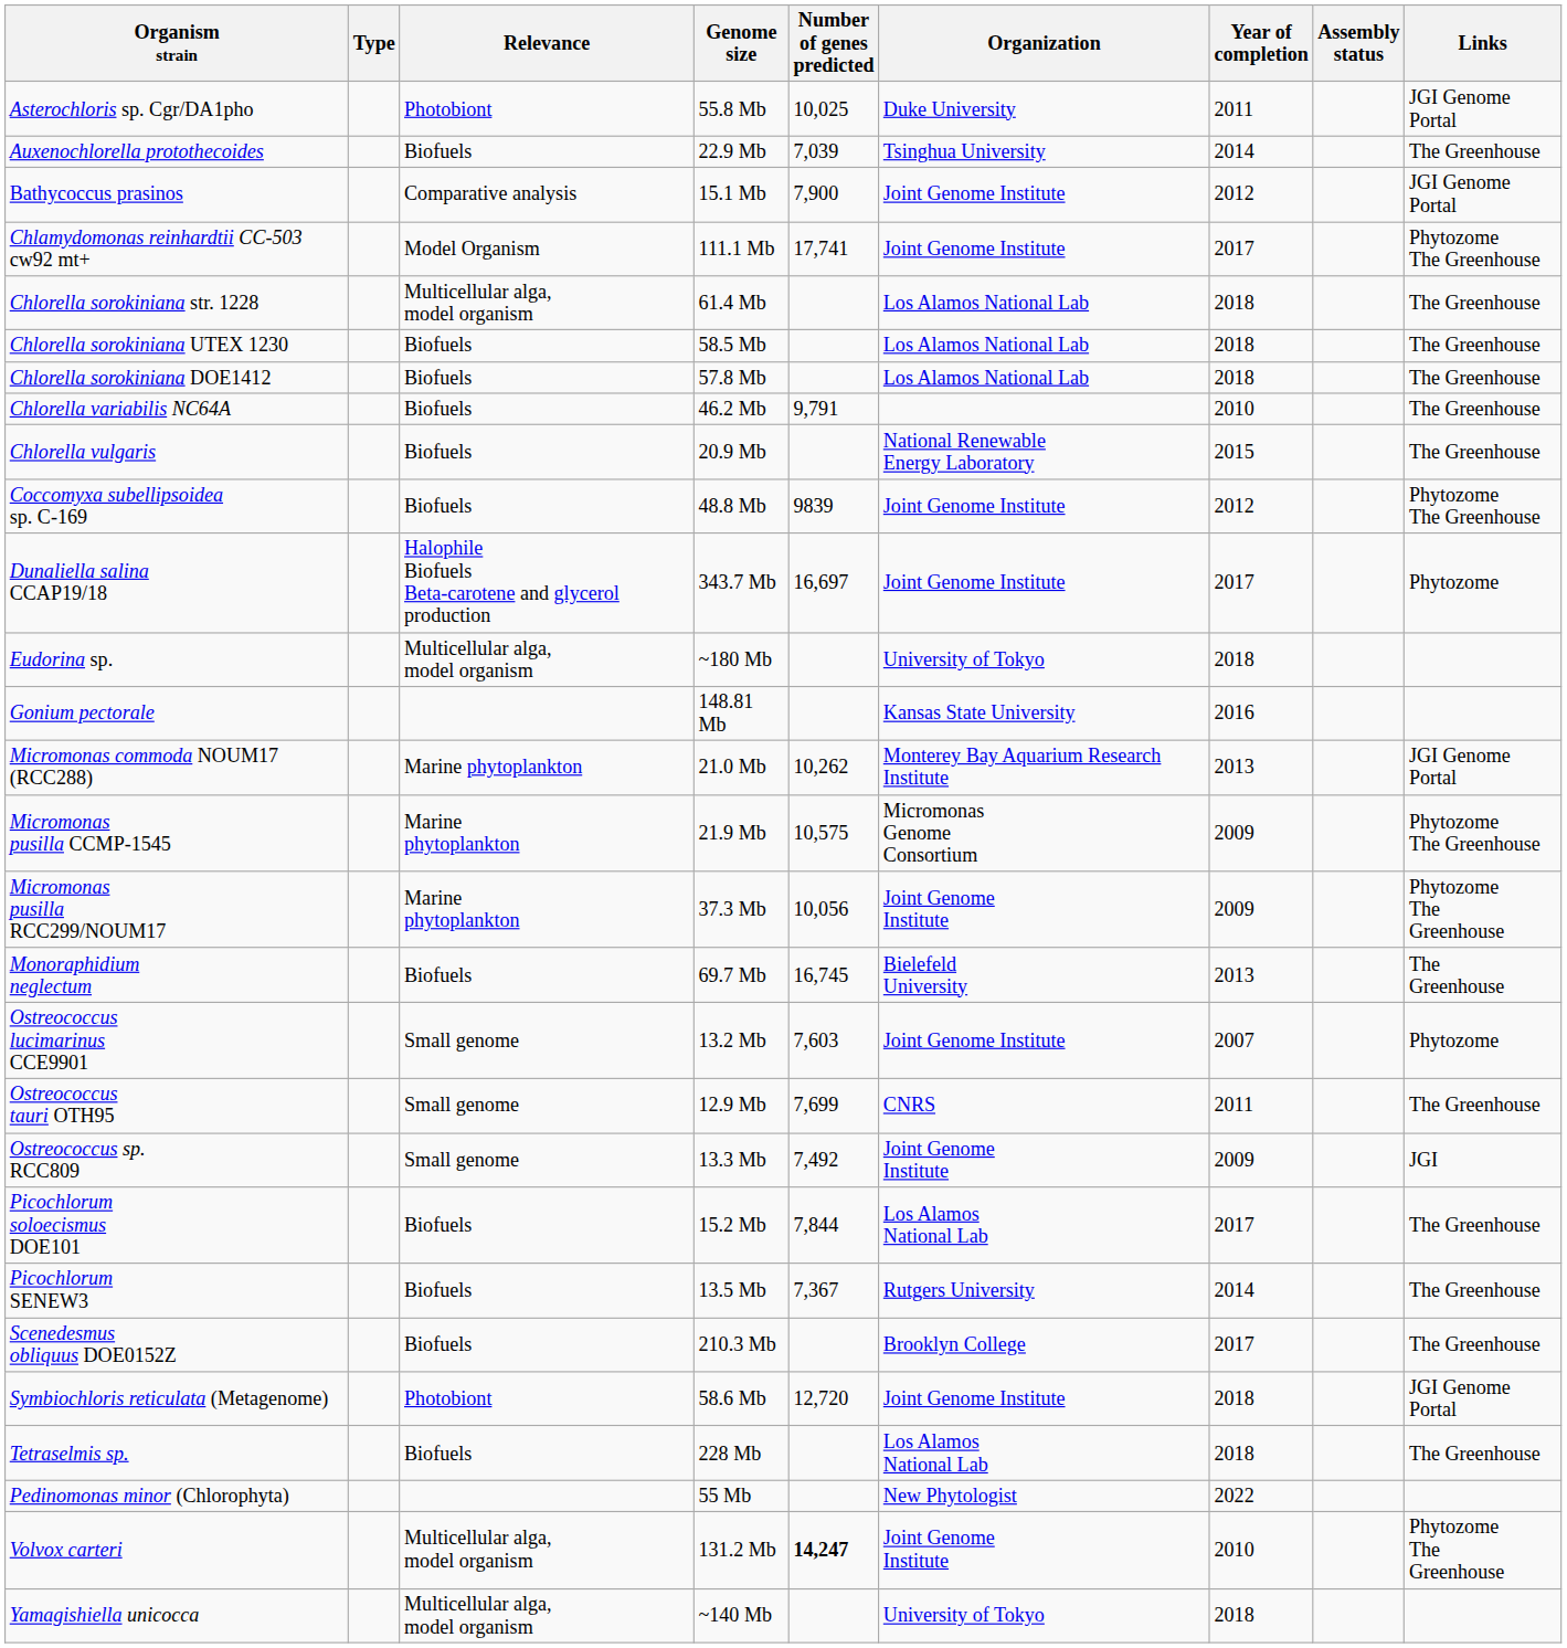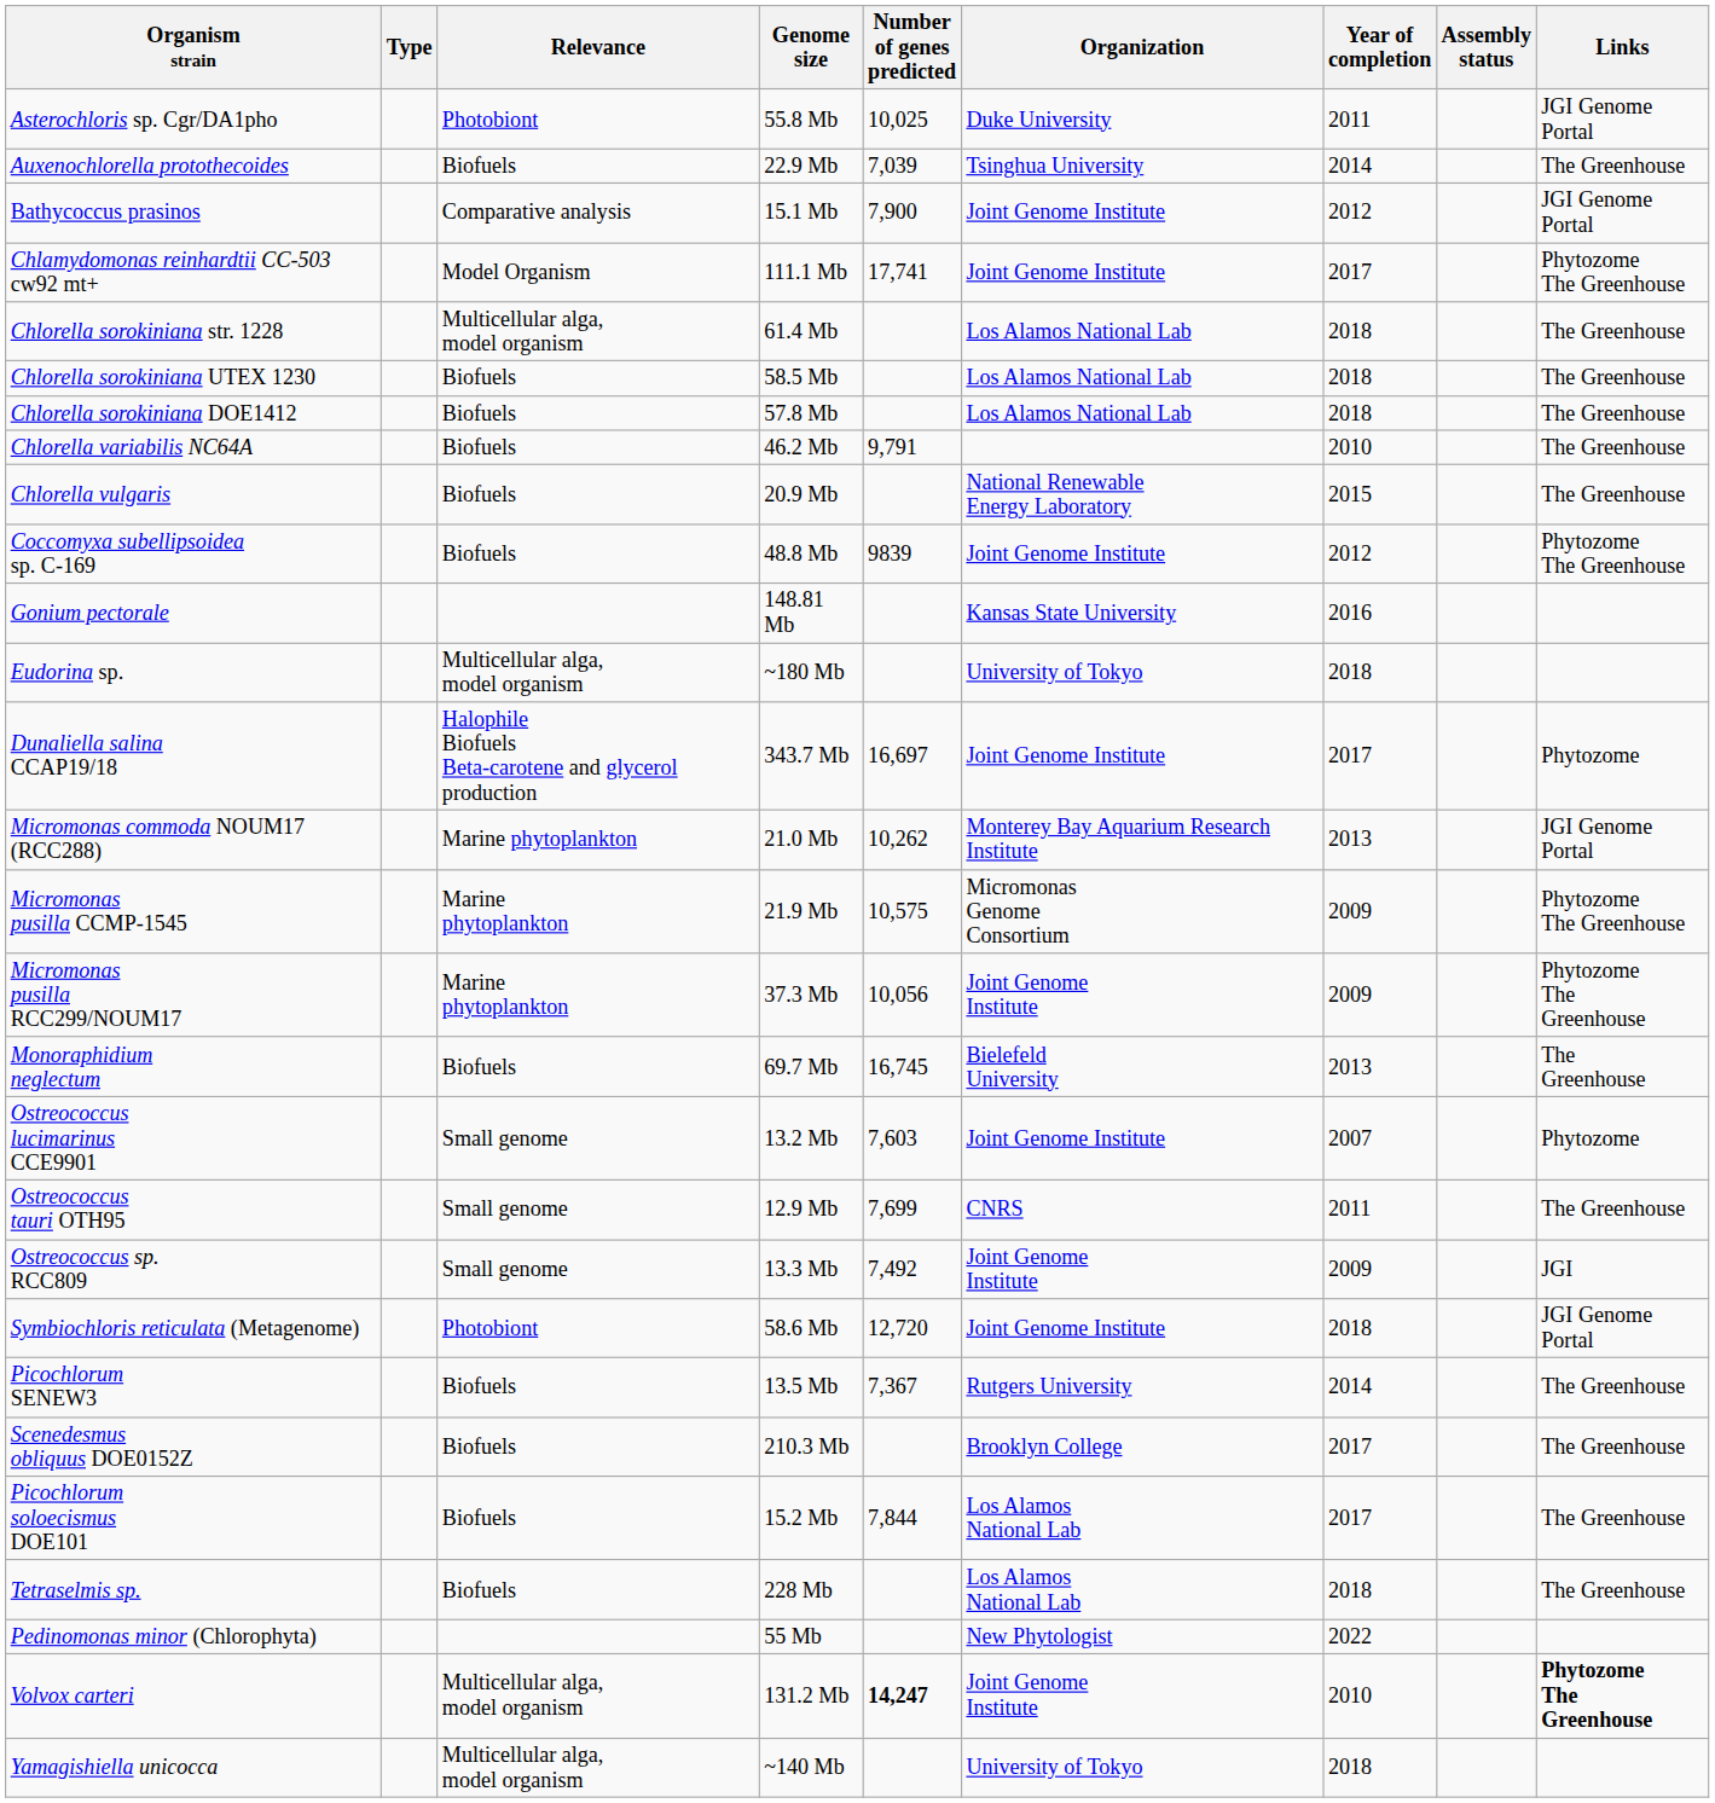 <table class="wikitable sortable mw-collapsible">
 <tr>
 <th>Organism<br><small>strain</small></th>
 <th>Type</th>
 <th>Relevance</th>
 <th>Genome<br>size</th>
 <th>Number<br>of genes<br>predicted</th>
 <th>Organization</th>
 <th>Year of<br>completion</th>
 <th>Assembly<br>status</th>
 <th>Links</th>
 </tr>
 <tr>
 <td><em><a href='#'>Asterochloris</a></em> sp. Cgr/DA1pho</td>
 <td></td>
 <td><a href='#'>Photobiont</a></td>
 <td>55.8 Mb</td>
 <td>10,025</td>
 <td><a href='#'>Duke University</a></td>
 <td>2011</td>
 <td></td>
 <td>JGI Genome Portal</td>
 </tr>
 <tr>
 <td><em><a href='#'>Auxenochlorella protothecoides</a></em></td>
 <td></td>
 <td>Biofuels</td>
 <td>22.9 Mb</td>
 <td>7,039</td>
 <td><a href='#'>Tsinghua University</a></td>
 <td>2014</td>
 <td></td>
 <td>The Greenhouse</td>
 </tr>
 <tr>
 <td><a href='#'>Bathycoccus prasinos</a></td>
 <td></td>
 <td>Comparative analysis</td>
 <td>15.1 Mb</td>
 <td>7,900</td>
 <td><a href='#'>Joint Genome Institute</a></td>
 <td>2012</td>
 <td></td>
 <td>JGI Genome Portal</td>
 </tr>
 <tr>
 <td><em><a href='#'>Chlamydomonas reinhardtii</a> CC-503</em><br>cw92 mt+</td>
 <td></td>
 <td>Model Organism</td>
 <td>111.1 Mb</td>
 <td>17,741</td>
 <td><a href='#'>Joint Genome Institute</a></td>
 <td>2017</td>
 <td></td>
 <td>Phytozome<br>The Greenhouse</td>
 </tr>
 <tr>
 <td><em><a href='#'>Chlorella sorokiniana</a></em> str. 1228</td>
 <td></td>
 <td>Multicellular alga,<br>model organism</td>
 <td>61.4 Mb</td>
 <td></td>
 <td><a href='#'>Los Alamos National Lab</a></td>
 <td>2018</td>
 <td></td>
 <td>The Greenhouse</td>
 </tr>
 <tr>
 <td><em><a href='#'>Chlorella sorokiniana</a></em> UTEX 1230</td>
 <td></td>
 <td>Biofuels</td>
 <td>58.5 Mb</td>
 <td></td>
 <td><a href='#'>Los Alamos National Lab</a></td>
 <td>2018</td>
 <td></td>
 <td>The Greenhouse</td>
 </tr>
 <tr>
 <td><em><a href='#'>Chlorella sorokiniana</a></em> DOE1412</td>
 <td></td>
 <td>Biofuels</td>
 <td>57.8 Mb</td>
 <td></td>
 <td><a href='#'>Los Alamos National Lab</a></td>
 <td>2018</td>
 <td></td>
 <td>The Greenhouse</td>
 </tr>
 <tr>
 <td><em><a href='#'>Chlorella variabilis</a> NC64A</em></td>
 <td></td>
 <td>Biofuels</td>
 <td>46.2 Mb</td>
 <td>9,791</td>
 <td></td>
 <td>2010</td>
 <td></td>
 <td>The Greenhouse</td>
 </tr>
 <tr>
 <td><em><a href='#'>Chlorella vulgaris</a></em></td>
 <td></td>
 <td>Biofuels</td>
 <td>20.9 Mb</td>
 <td></td>
 <td><a href='#'>National Renewable</a><br><a href='#'>Energy Laboratory</a></td>
 <td>2015</td>
 <td></td>
 <td>The Greenhouse</td>
 </tr>
 <tr>
 <td><em><a href='#'>Coccomyxa subellipsoidea</a></em><br>sp. C-169</td>
 <td></td>
 <td>Biofuels</td>
 <td>48.8 Mb</td>
 <td>9839</td>
 <td><a href='#'>Joint Genome Institute</a></td>
 <td>2012</td>
 <td></td>
 <td>Phytozome<br>The Greenhouse</td>
 </tr>
 <tr>
-<td><em><a href='#'>Dunaliella salina</a></em><br>CCAP19/18</td>
+<td><em><a href='#'>Gonium pectorale</a></em></td>
 <td></td>
-<td><a href='#'>Halophile</a><br>Biofuels<br><a href='#'>Beta-carotene</a> and <a href='#'>glycerol</a> production</td>
-<td>343.7 Mb</td>
-<td>16,697</td>
-<td><a href='#'>Joint Genome Institute</a></td>
-<td>2017</td>
 <td></td>
-<td>Phytozome</td>
+<td>148.81 Mb</td>
+<td></td>
+<td><a href='#'>Kansas State University</a></td>
+<td>2016</td>
+<td></td>
+<td></td>
 </tr>
 <tr>
 <td><em><a href='#'>Eudorina</a></em> sp.</td>
 <td></td>
 <td>Multicellular alga,<br>model organism</td>
 <td>~180 Mb</td>
 <td></td>
 <td><a href='#'>University of Tokyo</a></td>
 <td>2018</td>
 <td></td>
 </tr>
 <tr>
-<td><em><a href='#'>Gonium pectorale</a></em></td>
+<td><em><a href='#'>Dunaliella salina</a></em><br>CCAP19/18</td>
 <td></td>
+<td><a href='#'>Halophile</a><br>Biofuels<br><a href='#'>Beta-carotene</a> and <a href='#'>glycerol</a> production</td>
+<td>343.7 Mb</td>
+<td>16,697</td>
+<td><a href='#'>Joint Genome Institute</a></td>
+<td>2017</td>
 <td></td>
-<td>148.81 Mb</td>
-<td></td>
-<td><a href='#'>Kansas State University</a></td>
-<td>2016</td>
-<td></td>
-<td></td>
+<td>Phytozome</td>
 </tr>
 <tr>
 <td><em><a href='#'>Micromonas commoda</a></em> NOUM17 (RCC288)</td>
 <td></td>
 <td>Marine <a href='#'>phytoplankton</a></td>
 <td>21.0 Mb</td>
 <td>10,262</td>
 <td><a href='#'>Monterey Bay Aquarium Research Institute</a></td>
 <td>2013</td>
 <td></td>
 <td>JGI Genome Portal</td>
 </tr>
 <tr>
 <td><em><a href='#'>Micromonas</a></em><br><em><a href='#'>pusilla</a></em> CCMP-1545</td>
 <td></td>
 <td>Marine<br><a href='#'>phytoplankton</a></td>
 <td>21.9 Mb</td>
 <td>10,575</td>
 <td>Micromonas<br>Genome<br>Consortium</td>
 <td>2009</td>
 <td></td>
 <td>Phytozome<br>The Greenhouse</td>
 </tr>
 <tr>
 <td><em><a href='#'>Micromonas</a></em><br><em><a href='#'>pusilla</a></em><br>RCC299/NOUM17</td>
 <td></td>
 <td>Marine<br><a href='#'>phytoplankton</a></td>
 <td>37.3 Mb</td>
 <td>10,056</td>
 <td><a href='#'>Joint Genome</a><br><a href='#'>Institute</a></td>
 <td>2009</td>
 <td></td>
 <td>Phytozome<br>The<br>Greenhouse</td>
 </tr>
 <tr>
 <td><em><a href='#'>Monoraphidium</a></em><br><em><a href='#'>neglectum</a></em></td>
 <td></td>
 <td>Biofuels</td>
 <td>69.7 Mb</td>
 <td>16,745</td>
 <td><a href='#'>Bielefeld</a><br><a href='#'>University</a></td>
 <td>2013</td>
 <td></td>
 <td>The<br>Greenhouse</td>
 </tr>
 <tr>
 <td><em><a href='#'>Ostreococcus</a></em><br><em><a href='#'>lucimarinus</a></em><br>CCE9901</td>
 <td></td>
 <td>Small genome</td>
 <td>13.2 Mb</td>
 <td>7,603</td>
 <td><a href='#'>Joint Genome Institute</a></td>
 <td>2007</td>
 <td></td>
 <td>Phytozome</td>
 </tr>
 <tr>
 <td><em><a href='#'>Ostreococcus</a></em><br><em><a href='#'>tauri</a></em> OTH95</td>
 <td></td>
 <td>Small genome</td>
 <td>12.9 Mb</td>
 <td>7,699</td>
 <td><a href='#'>CNRS</a></td>
 <td>2011</td>
 <td></td>
 <td>The Greenhouse</td>
 </tr>
 <tr>
 <td><em><a href='#'>Ostreococcus</a> sp.</em><br>RCC809</td>
 <td></td>
 <td>Small genome</td>
 <td>13.3 Mb</td>
 <td>7,492</td>
 <td><a href='#'>Joint Genome</a><br><a href='#'>Institute</a></td>
 <td>2009</td>
 <td></td>
 <td>JGI</td>
 </tr>
 <tr>
-<td><em><a href='#'>Picochlorum</a></em><br><em><a href='#'>soloecismus</a></em><br>DOE101</td>
+<td><em><a href='#'>Symbiochloris reticulata</a></em> (Metagenome)</td>
 <td></td>
-<td>Biofuels</td>
-<td>15.2 Mb</td>
-<td>7,844</td>
-<td><a href='#'>Los Alamos</a><br><a href='#'>National Lab</a></td>
-<td>2017</td>
+<td><a href='#'>Photobiont</a></td>
+<td>58.6 Mb</td>
+<td>12,720</td>
+<td><a href='#'>Joint Genome Institute</a></td>
+<td>2018</td>
 <td></td>
-<td>The Greenhouse</td>
+<td>JGI Genome Portal</td>
 </tr>
 <tr>
 <td><em><a href='#'>Picochlorum</a></em><br>SENEW3</td>
 <td></td>
 <td>Biofuels</td>
 <td>13.5 Mb</td>
 <td>7,367</td>
 <td><a href='#'>Rutgers University</a></td>
 <td>2014</td>
 <td></td>
 <td>The Greenhouse</td>
 </tr>
 <tr>
 <td><em><a href='#'>Scenedesmus</a></em><br><em><a href='#'>obliquus</a></em> DOE0152Z</td>
 <td></td>
 <td>Biofuels</td>
 <td>210.3 Mb</td>
 <td></td>
 <td><a href='#'>Brooklyn College</a></td>
 <td>2017</td>
 <td></td>
 <td>The Greenhouse</td>
 </tr>
 <tr>
-<td><em><a href='#'>Symbiochloris reticulata</a></em> (Metagenome)</td>
+<td><em><a href='#'>Picochlorum</a></em><br><em><a href='#'>soloecismus</a></em><br>DOE101</td>
 <td></td>
-<td><a href='#'>Photobiont</a></td>
-<td>58.6 Mb</td>
-<td>12,720</td>
-<td><a href='#'>Joint Genome Institute</a></td>
-<td>2018</td>
+<td>Biofuels</td>
+<td>15.2 Mb</td>
+<td>7,844</td>
+<td><a href='#'>Los Alamos</a><br><a href='#'>National Lab</a></td>
+<td>2017</td>
 <td></td>
-<td>JGI Genome Portal</td>
+<td>The Greenhouse</td>
 </tr>
 <tr>
 <td><em><a href='#'>Tetraselmis sp.</a></em></td>
 <td></td>
 <td>Biofuels</td>
 <td>228 Mb</td>
 <td></td>
 <td><a href='#'>Los Alamos</a><br><a href='#'>National Lab</a></td>
 <td>2018</td>
 <td></td>
 <td>The Greenhouse</td>
 </tr>
 <tr>
 <td><em><a href='#'>Pedinomonas minor</a></em> (Chlorophyta)</td>
 <td></td>
 <td></td>
 <td>55 Mb</td>
 <td></td>
 <td><a href='#'>New Phytologist</a></td>
 <td>2022</td>
 <td></td>
 <td></td>
 </tr>
 <tr>
 <td><em><a href='#'>Volvox carteri</a></em></td>
 <td></td>
 <td>Multicellular alga,<br>model organism</td>
 <td>131.2 Mb</td>
 <td><strong>14,247</strong></td>
 <td><a href='#'>Joint Genome</a><br><a href='#'>Institute</a></td>
 <td>2010</td>
 <td></td>
-<td>Phytozome<br>The<br>Greenhouse</td>
+<td><strong>Phytozome<br>The<br>Greenhouse</strong></td>
 </tr>
 <tr>
 <td><em><a href='#'>Yamagishiella</a> unicocca</em></td>
 <td></td>
 <td>Multicellular alga,<br>model organism</td>
 <td>~140 Mb</td>
 <td></td>
 <td><a href='#'>University of Tokyo</a></td>
 <td>2018</td>
 <td></td>
 <td></td>
 </tr>
 </table>
